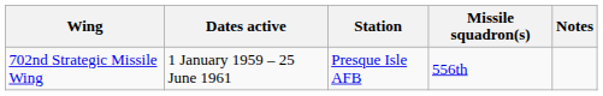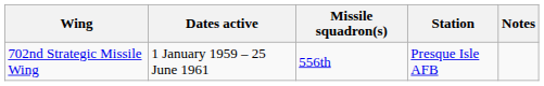 <table class="wikitable">
 <tr style="background:#efefef;">
 <th>Wing</th>
 <th>Dates active</th>
+<th>Missile squadron(s)</th>
 <th>Station</th>
-<th>Missile squadron(s)</th>
 <th>Notes</th>
 </tr>
 <tr>
 <td><a href='#'>702nd Strategic Missile Wing</a></td>
 <td>1 January 1959 – 25 June 1961</td>
+<td><a href='#'>556th</a></td>
 <td><a href='#'>Presque Isle AFB</a></td>
-<td><a href='#'>556th</a></td>
 <td></td>
 </tr>
 </table>
